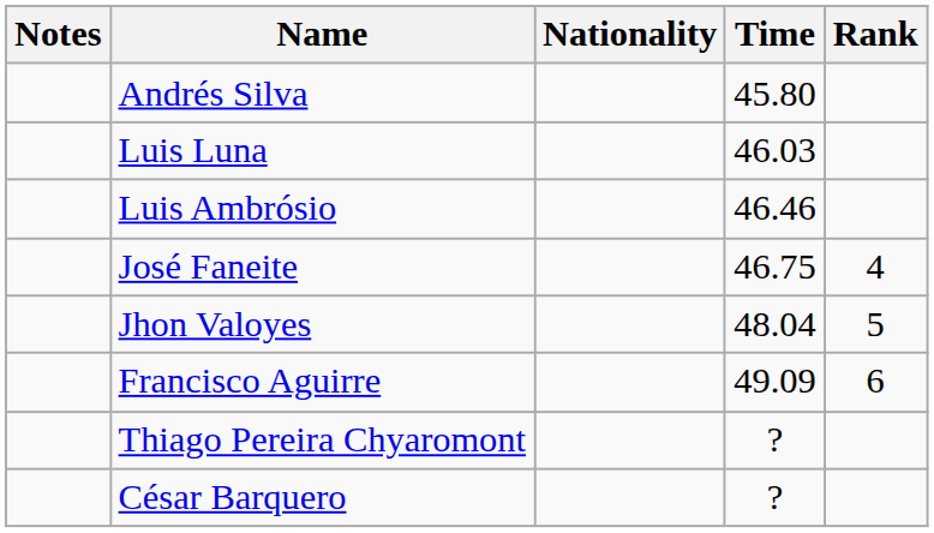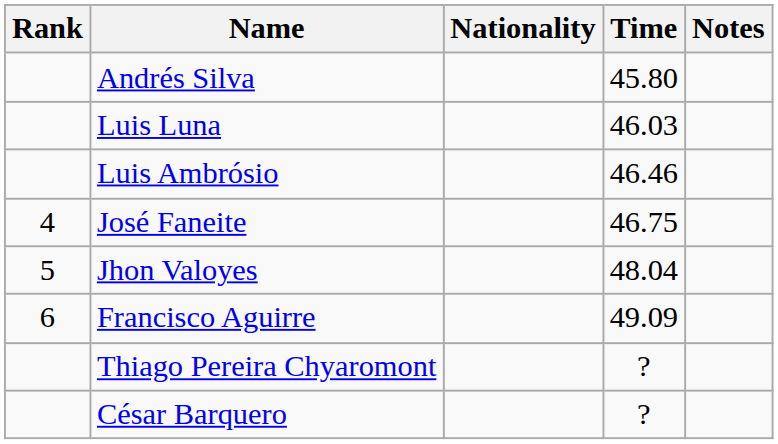 <table class="wikitable sortable" style="text-align:center">
 <tr>
-<th>Notes</th>
+<th>Rank</th>
 <th>Name</th>
 <th>Nationality</th>
 <th>Time</th>
-<th>Rank</th>
+<th>Notes</th>
 </tr>
 <tr>
-<td></td>
+<td align=center></td>
 <td align=left><a href='#'>Andrés Silva</a></td>
 <td align=left></td>
 <td>45.80</td>
-<td align=center></td>
+<td></td>
 </tr>
 <tr>
-<td></td>
+<td align=center></td>
 <td align=left><a href='#'>Luis Luna</a></td>
 <td align=left></td>
 <td>46.03</td>
-<td align=center></td>
+<td></td>
 </tr>
 <tr>
-<td></td>
+<td align=center></td>
 <td align=left><a href='#'>Luis Ambrósio</a></td>
 <td align=left></td>
 <td>46.46</td>
-<td align=center></td>
+<td></td>
 </tr>
 <tr>
-<td></td>
+<td align=center>4</td>
 <td align=left><a href='#'>José Faneite</a></td>
 <td align=left></td>
 <td>46.75</td>
-<td align=center>4</td>
+<td></td>
 </tr>
 <tr>
-<td></td>
+<td align=center>5</td>
 <td align=left><a href='#'>Jhon Valoyes</a></td>
 <td align=left></td>
 <td>48.04</td>
-<td align=center>5</td>
+<td></td>
 </tr>
 <tr>
-<td></td>
+<td align=center>6</td>
 <td align=left><a href='#'>Francisco Aguirre</a></td>
 <td align=left></td>
 <td>49.09</td>
-<td align=center>6</td>
+<td></td>
 </tr>
 <tr>
-<td></td>
+<td align=center></td>
 <td align=left><a href='#'>Thiago Pereira Chyaromont</a></td>
 <td align=left></td>
 <td>?</td>
-<td align=center></td>
+<td></td>
 </tr>
 <tr>
-<td></td>
+<td align=center></td>
 <td align=left><a href='#'>César Barquero</a></td>
 <td align=left></td>
 <td>?</td>
-<td align=center></td>
+<td></td>
 </tr>
 </table>
